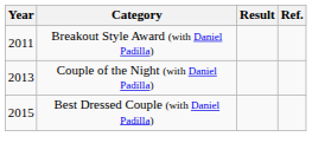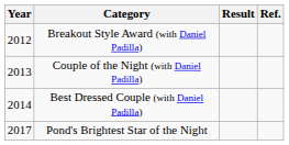 <table class="wikitable sortable"  style="text-align:center; width:60%;">
 <tr>
 <th>Year</th>
 <th>Category</th>
 <th>Result</th>
 <th>Ref.</th>
 </tr>
 <tr>
-<td>2011</td>
+<td>2012</td>
 <td>Breakout Style Award <small>(with <a href='#'>Daniel Padilla</a>)</small></td>
 <td></td>
 <td></td>
 </tr>
 <tr>
 <td>2013</td>
 <td>Couple of the Night <small>(with <a href='#'>Daniel Padilla</a>)</small></td>
 <td></td>
 <td></td>
 </tr>
 <tr>
-<td>2015</td>
+<td>2014</td>
 <td>Best Dressed Couple <small>(with <a href='#'>Daniel Padilla</a>)</small></td>
 <td></td>
 <td></td>
 </tr>
+<tr>
+<td>2017</td>
+<td>Pond's Brightest Star of the Night</td>
+<td></td>
+<td></td>
+</tr>
 </table>
